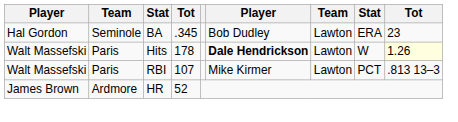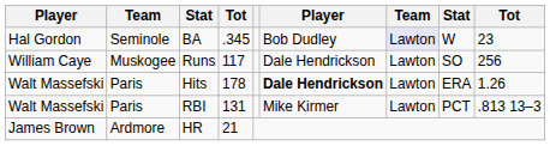 <table class="wikitable">
 <tr>
 <th>Player</th>
 <th>Team</th>
 <th>Stat</th>
 <th>Tot</th>
 <th></th>
 <th>Player</th>
 <th>Team</th>
 <th>Stat</th>
 <th>Tot</th>
 </tr>
 <tr>
 <td>Hal Gordon</td>
 <td>Seminole</td>
 <td>BA</td>
 <td>.345</td>
 <td></td>
 <td>Bob Dudley</td>
+<td style="background: lavender;">Lawton</td>
+<td>W</td>
+<td>23</td>
+</tr>
+<tr>
+<td>William Caye</td>
+<td>Muskogee</td>
+<td>Runs</td>
+<td>117</td>
+<td></td>
+<td>Dale Hendrickson</td>
 <td>Lawton</td>
-<td>ERA</td>
-<td>23</td>
+<td>SO</td>
+<td>256</td>
 </tr>
 <tr>
 <td>Walt Massefski</td>
 <td>Paris</td>
 <td>Hits</td>
 <td>178</td>
 <td></td>
 <td><strong>Dale Hendrickson</strong></td>
 <td>Lawton</td>
-<td>W</td>
-<td style="background: lightyellow;">1.26</td>
+<td>ERA</td>
+<td>1.26</td>
 </tr>
 <tr>
 <td>Walt Massefski</td>
 <td>Paris</td>
 <td>RBI</td>
-<td>107</td>
+<td>131</td>
 <td></td>
 <td>Mike Kirmer</td>
 <td>Lawton</td>
 <td>PCT</td>
 <td>.813 13–3</td>
 </tr>
 <tr>
 <td>James Brown</td>
 <td>Ardmore</td>
 <td>HR</td>
-<td>52</td>
+<td>21</td>
 </tr>
 </table>
